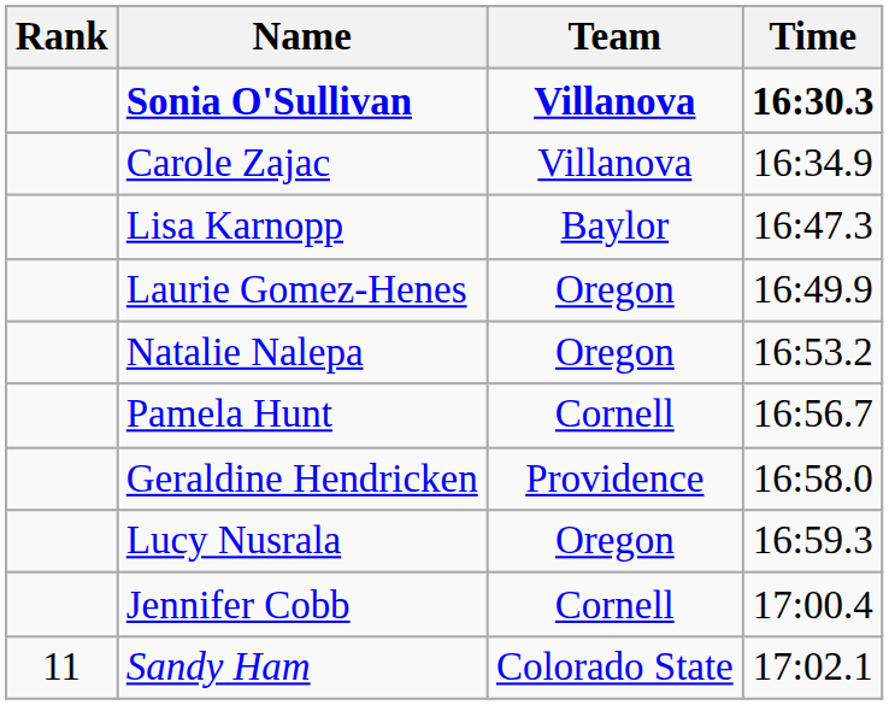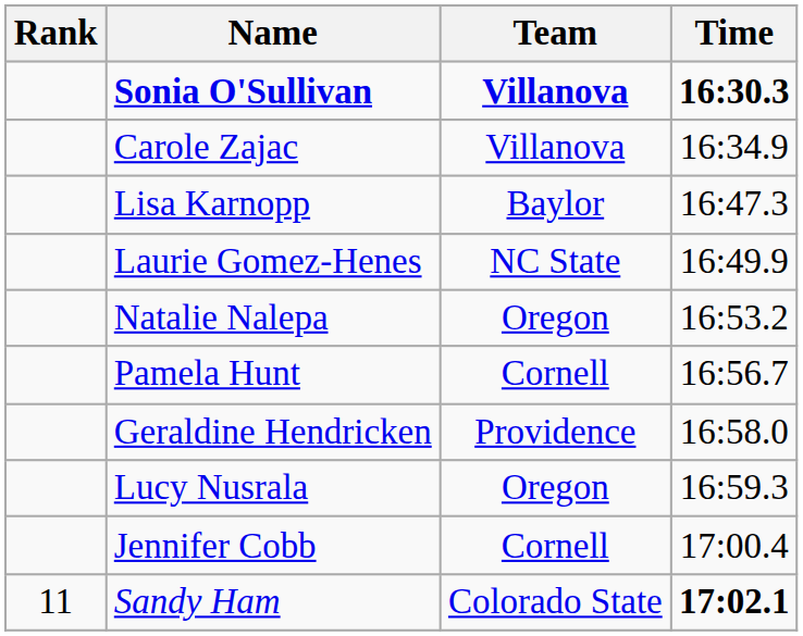 <table class="wikitable sortable" style="text-align:center">
 <tr>
 <th>Rank</th>
 <th>Name</th>
 <th>Team</th>
 <th>Time</th>
 </tr>
 <tr>
 <td></td>
 <td align=left><strong> <a href='#'>Sonia O'Sullivan</a></strong></td>
 <td><strong><a href='#'>Villanova</a></strong></td>
 <td><strong>16:30.3</strong></td>
 </tr>
 <tr>
 <td></td>
 <td align=left><a href='#'>Carole Zajac</a></td>
 <td><a href='#'>Villanova</a></td>
 <td>16:34.9</td>
 </tr>
 <tr>
 <td></td>
 <td align=left><a href='#'>Lisa Karnopp</a></td>
 <td><a href='#'>Baylor</a></td>
 <td>16:47.3</td>
 </tr>
 <tr>
 <td></td>
 <td align=left><a href='#'>Laurie Gomez-Henes</a></td>
-<td><a href='#'>Oregon</a></td>
+<td><a href='#'>NC State</a></td>
 <td>16:49.9</td>
 </tr>
 <tr>
 <td></td>
 <td align=left><a href='#'>Natalie Nalepa</a></td>
 <td><a href='#'>Oregon</a></td>
 <td>16:53.2</td>
 </tr>
 <tr>
 <td></td>
 <td align=left><a href='#'>Pamela Hunt</a></td>
 <td><a href='#'>Cornell</a></td>
 <td>16:56.7</td>
 </tr>
 <tr>
 <td></td>
 <td align=left><a href='#'>Geraldine Hendricken</a></td>
 <td><a href='#'>Providence</a></td>
 <td>16:58.0</td>
 </tr>
 <tr>
 <td></td>
 <td align=left><a href='#'>Lucy Nusrala</a></td>
 <td><a href='#'>Oregon</a></td>
 <td>16:59.3</td>
 </tr>
 <tr>
 <td></td>
 <td align=left><a href='#'>Jennifer Cobb</a></td>
 <td><a href='#'>Cornell</a></td>
 <td>17:00.4</td>
 </tr>
 <tr>
 <td>11</td>
 <td align=left><em><a href='#'>Sandy Ham</a></em></td>
 <td><a href='#'>Colorado State</a></td>
-<td>17:02.1</td>
+<td><strong>17:02.1</strong></td>
 </tr>
 </table>
